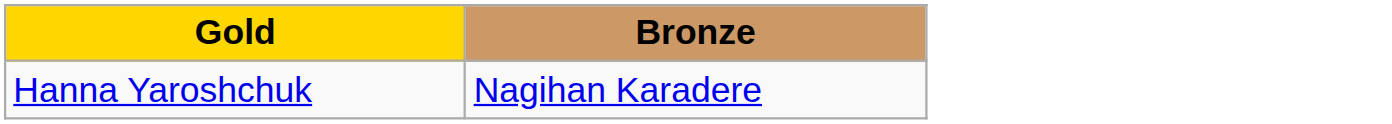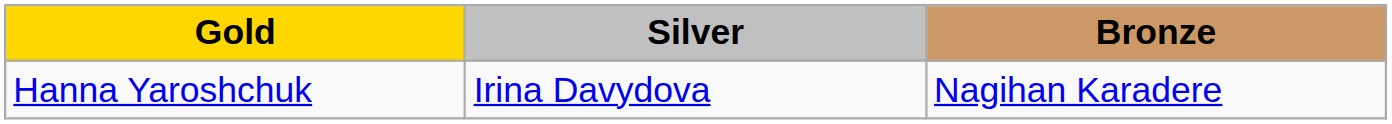 <table class="wikitable" style="text-align:left">
 <tr align="center">
 <td width=200 bgcolor=gold><strong>Gold</strong></td>
+<td width=200 bgcolor=silver><strong>Silver</strong></td>
 <td width=200 bgcolor=CC9966><strong>Bronze</strong></td>
 </tr>
 <tr>
 <td><a href='#'>Hanna Yaroshchuk</a><br><em></em></td>
+<td><a href='#'>Irina Davydova</a><br><em></em></td>
 <td><a href='#'>Nagihan Karadere</a><br><em></em></td>
 </tr>
 </table>
